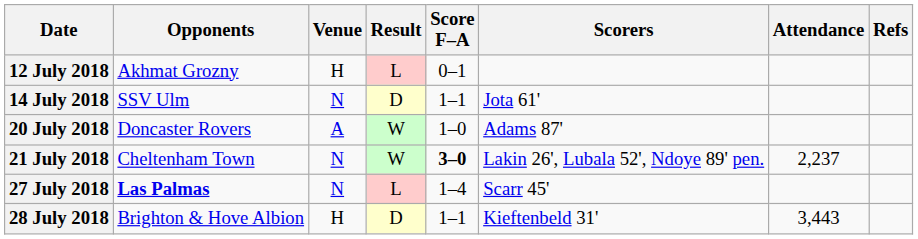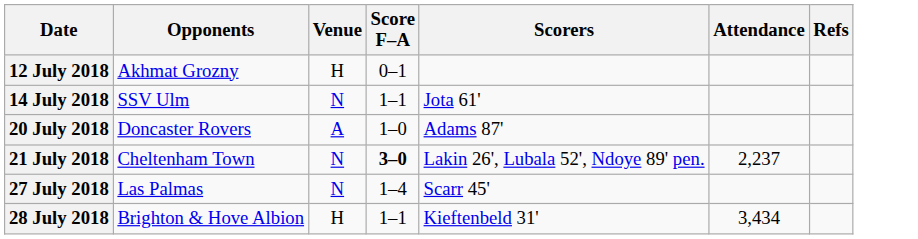 <table class="wikitable plainrowheaders" style=text-align:center>
 <tr>
 <th scope=col>Date</th>
 <th scope=col>Opponents</th>
 <th scope=col>Venue</th>
-<th scope=col>Result</th>
 <th scope=col>Score<br>F–A</th>
 <th scope=col>Scorers</th>
 <th scope=col>Attendance</th>
 <th scope=col>Refs</th>
 </tr>
 <tr>
 <th scope=row>12 July 2018</th>
 <td style=text-align:left><a href='#'>Akhmat Grozny</a></td>
 <td>H</td>
-<td style=background:#fcc>L</td>
 <td>0–1</td>
 <td></td>
 <td></td>
 <td></td>
 </tr>
 <tr>
 <th scope=row>14 July 2018</th>
 <td style=text-align:left><a href='#'>SSV Ulm</a></td>
 <td><a href='#'>N</a></td>
-<td style=background:#ffc>D</td>
 <td>1–1</td>
 <td style=text-align:left><a href='#'>Jota</a> 61'</td>
 <td></td>
 <td></td>
 </tr>
 <tr>
 <th scope=row>20 July 2018</th>
 <td style=text-align:left><a href='#'>Doncaster Rovers</a></td>
 <td><a href='#'>A</a></td>
-<td style=background:#cfc>W</td>
 <td>1–0</td>
 <td style=text-align:left><a href='#'>Adams</a> 87'</td>
 <td></td>
 <td></td>
 </tr>
 <tr>
 <th scope=row>21 July 2018</th>
 <td style=text-align:left><a href='#'>Cheltenham Town</a></td>
 <td><a href='#'>N</a></td>
-<td style=background:#cfc>W</td>
 <td><strong>3–0</strong></td>
 <td style=text-align:left><a href='#'>Lakin</a> 26', <a href='#'>Lubala</a> 52', <a href='#'>Ndoye</a> 89' <a href='#'>pen.</a></td>
 <td>2,237</td>
 <td></td>
 </tr>
 <tr>
 <th scope=row>27 July 2018</th>
-<td style=text-align:left><strong><a href='#'>Las Palmas</a></strong></td>
+<td style=text-align:left><a href='#'>Las Palmas</a></td>
 <td><a href='#'>N</a></td>
-<td style=background:#fcc>L</td>
 <td>1–4</td>
 <td style=text-align:left><a href='#'>Scarr</a> 45'</td>
 <td></td>
 <td></td>
 </tr>
 <tr>
 <th scope=row>28 July 2018</th>
 <td style=text-align:left><a href='#'>Brighton & Hove Albion</a></td>
 <td>H</td>
-<td style=background:#ffc>D</td>
 <td>1–1</td>
 <td style=text-align:left><a href='#'>Kieftenbeld</a> 31'</td>
-<td>3,443</td>
+<td>3,434</td>
 <td></td>
 </tr>
 </table>
